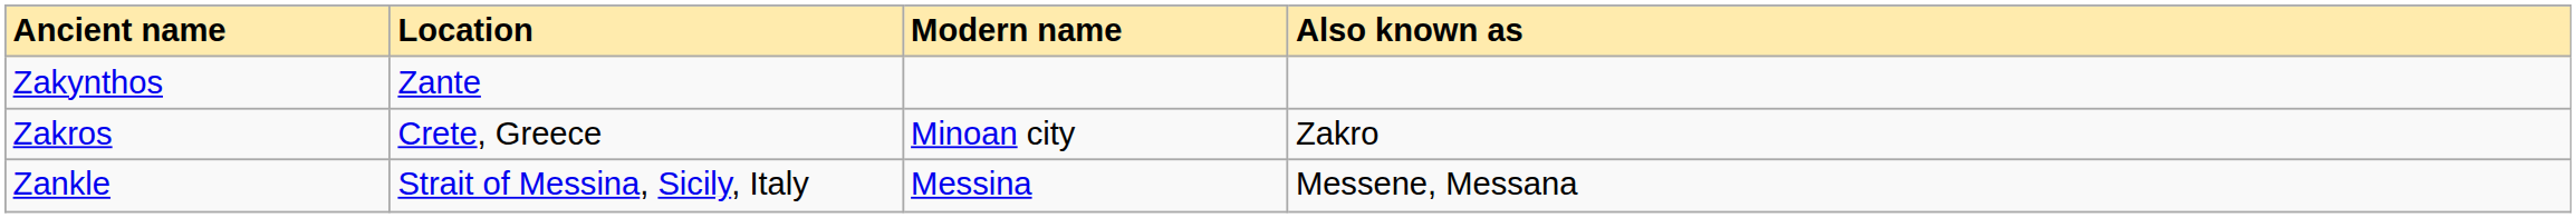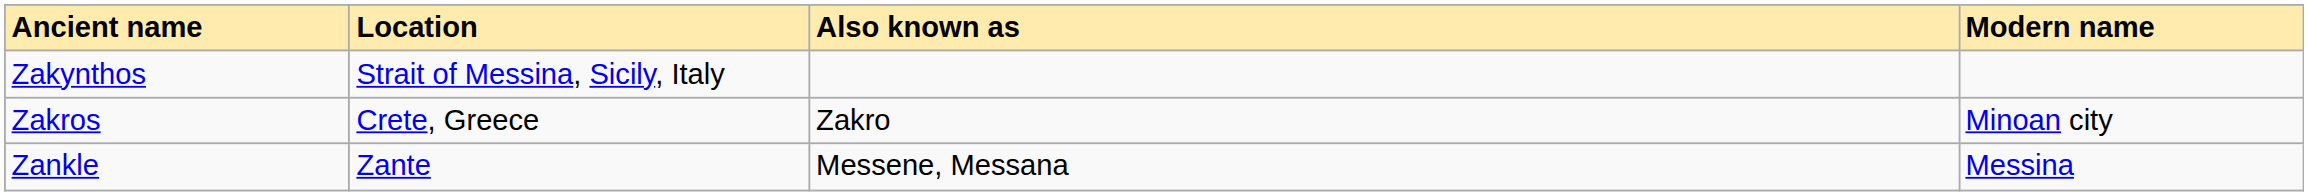 <table class="wikitable" width="100%">
 <tr>
 <td width="15%" bgcolor="#FFEBAD"><strong>Ancient name</strong></td>
 <td width="20%" bgcolor="#FFEBAD"><strong>Location</strong></td>
+<td width="50%" bgcolor="#FFEBAD"><strong>Also known as</strong></td>
 <td width="15%" bgcolor="#FFEBAD"><strong>Modern name</strong></td>
-<td width="50%" bgcolor="#FFEBAD"><strong>Also known as</strong></td>
 </tr>
 <tr>
 <td><a href='#'>Zakynthos</a></td>
-<td><a href='#'>Zante</a></td>
+<td><a href='#'>Strait of Messina</a>, <a href='#'>Sicily</a>, Italy</td>
 <td></td>
 <td></td>
 </tr>
 <tr>
 <td><a href='#'>Zakros</a></td>
 <td><a href='#'>Crete</a>, Greece</td>
+<td>Zakro</td>
 <td><a href='#'>Minoan</a> city</td>
-<td>Zakro</td>
 </tr>
 <tr>
 <td><a href='#'>Zankle</a></td>
-<td><a href='#'>Strait of Messina</a>, <a href='#'>Sicily</a>, Italy</td>
+<td><a href='#'>Zante</a></td>
+<td>Messene, Messana</td>
 <td><a href='#'>Messina</a></td>
-<td>Messene, Messana</td>
 </tr>
 </table>
